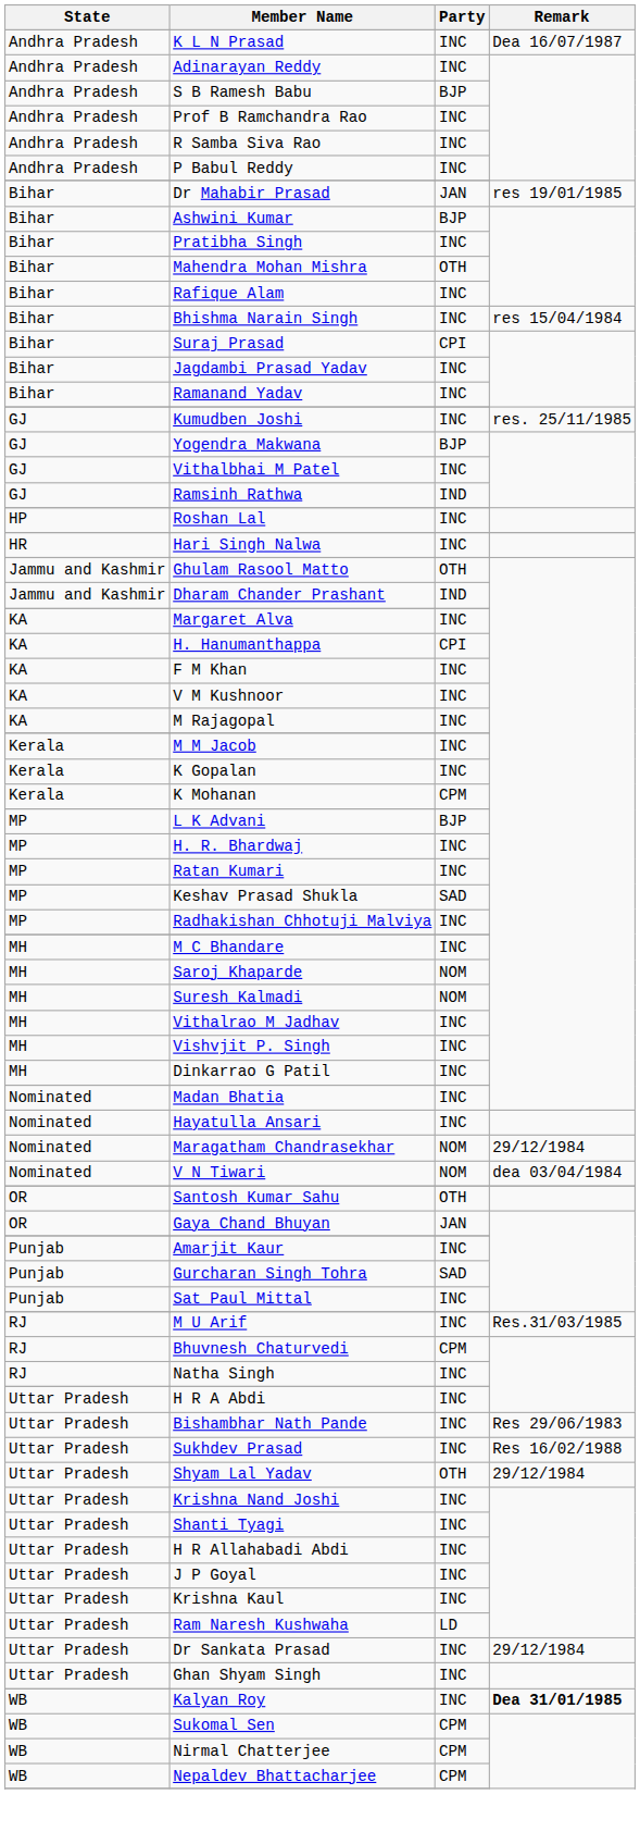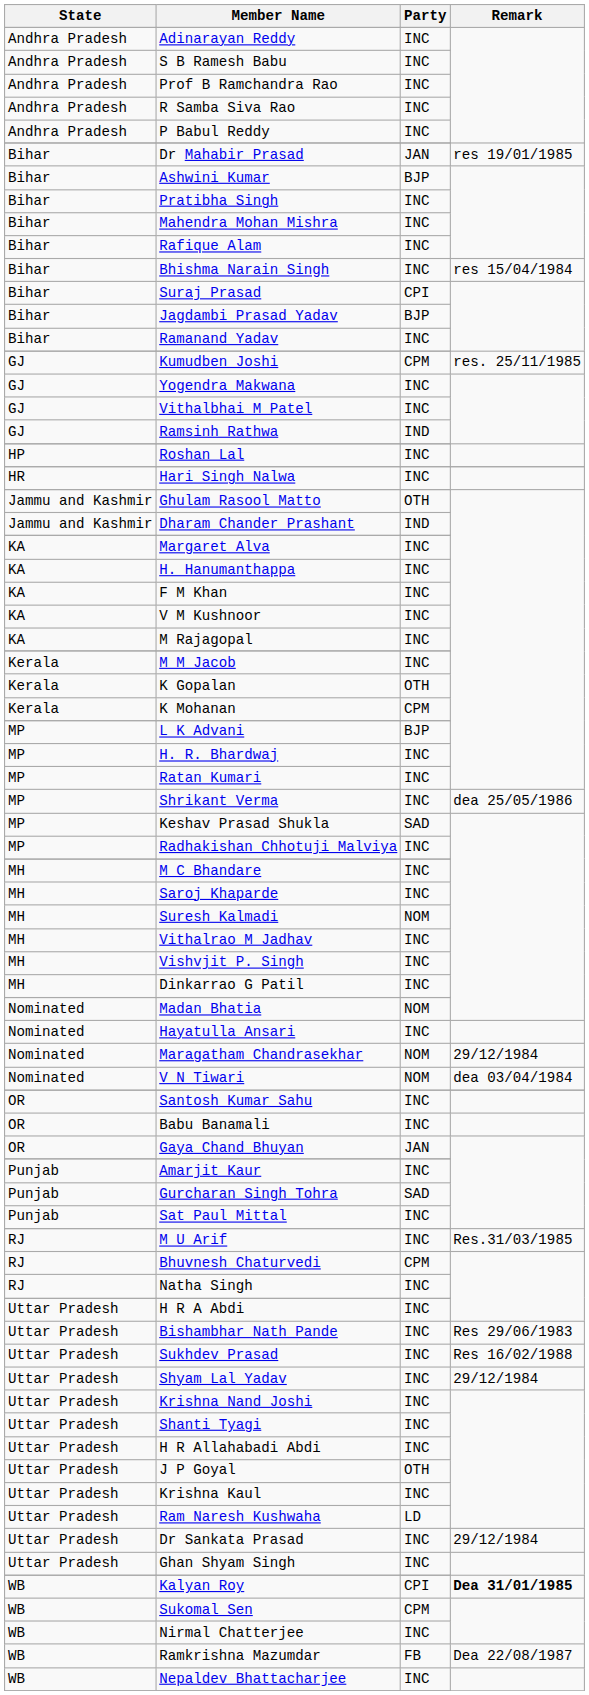 <table class="wikitable sortable">
 <tr>
 <th>State</th>
 <th>Member Name</th>
 <th>Party</th>
 <th>Remark</th>
 </tr>
 <tr>
 </tr>
 <tr>
 <td>Andhra Pradesh</td>
-<td><a href='#'>K L N Prasad</a></td>
-<td>INC</td>
-<td>Dea 16/07/1987</td>
-</tr>
-<tr>
-<td>Andhra Pradesh</td>
 <td><a href='#'>Adinarayan Reddy</a></td>
 <td>INC</td>
 </tr>
 <tr>
 <td>Andhra Pradesh</td>
 <td>S B Ramesh Babu</td>
-<td>BJP</td>
+<td>INC</td>
 </tr>
 <tr>
 <td>Andhra Pradesh</td>
 <td>Prof B Ramchandra Rao</td>
 <td>INC</td>
 </tr>
 <tr>
 <td>Andhra Pradesh</td>
 <td>R Samba Siva Rao</td>
 <td>INC</td>
 </tr>
 <tr>
 <td>Andhra Pradesh</td>
 <td>P Babul Reddy</td>
 <td>INC</td>
 </tr>
 <tr>
 </tr>
 <tr>
 <td>Bihar</td>
 <td>Dr <a href='#'>Mahabir Prasad</a></td>
 <td>JAN</td>
 <td>res 19/01/1985</td>
 </tr>
 <tr>
 <td>Bihar</td>
 <td><a href='#'>Ashwini Kumar</a></td>
 <td>BJP</td>
 </tr>
 <tr>
 <td>Bihar</td>
 <td><a href='#'>Pratibha Singh</a></td>
 <td>INC</td>
 </tr>
 <tr>
 <td>Bihar</td>
 <td><a href='#'>Mahendra Mohan Mishra</a></td>
-<td>OTH</td>
+<td>INC</td>
 </tr>
 <tr>
 <td>Bihar</td>
 <td><a href='#'>Rafique Alam</a></td>
 <td>INC</td>
 </tr>
 <tr>
 <td>Bihar</td>
 <td><a href='#'>Bhishma Narain Singh</a></td>
 <td>INC</td>
 <td>res 15/04/1984</td>
 </tr>
 <tr>
 <td>Bihar</td>
 <td><a href='#'>Suraj Prasad</a></td>
 <td>CPI</td>
 </tr>
 <tr>
 <td>Bihar</td>
 <td><a href='#'>Jagdambi Prasad Yadav</a></td>
-<td>INC</td>
+<td>BJP</td>
 </tr>
 <tr>
 <td>Bihar</td>
 <td><a href='#'>Ramanand Yadav</a></td>
 <td>INC</td>
 </tr>
 <tr>
 </tr>
 <tr>
 <td>GJ</td>
 <td><a href='#'>Kumudben Joshi</a></td>
-<td>INC</td>
+<td>CPM</td>
 <td>res. 25/11/1985</td>
 </tr>
 <tr>
 <td>GJ</td>
 <td><a href='#'>Yogendra Makwana</a></td>
-<td>BJP</td>
+<td>INC</td>
 </tr>
 <tr>
 <td>GJ</td>
 <td><a href='#'>Vithalbhai M Patel</a></td>
 <td>INC</td>
 </tr>
 <tr>
 <td>GJ</td>
 <td><a href='#'>Ramsinh Rathwa</a></td>
 <td>IND</td>
 </tr>
 <tr>
 </tr>
 <tr>
 <td>HP</td>
 <td><a href='#'>Roshan Lal</a></td>
 <td>INC</td>
 <td></td>
 </tr>
 <tr>
 </tr>
 <tr>
 <td>HR</td>
 <td><a href='#'>Hari Singh Nalwa</a></td>
 <td>INC</td>
 <td></td>
 </tr>
 <tr>
 </tr>
 <tr>
 <td>Jammu and Kashmir</td>
 <td><a href='#'>Ghulam Rasool Matto</a></td>
 <td>OTH</td>
 </tr>
 <tr>
 <td>Jammu and Kashmir</td>
 <td><a href='#'>Dharam Chander Prashant</a></td>
 <td>IND</td>
 </tr>
 <tr>
 </tr>
 <tr>
 <td>KA</td>
 <td><a href='#'>Margaret Alva</a></td>
 <td>INC</td>
 </tr>
 <tr>
 <td>KA</td>
 <td><a href='#'>H. Hanumanthappa</a></td>
-<td>CPI</td>
+<td>INC</td>
 </tr>
 <tr>
 <td>KA</td>
 <td>F M Khan</td>
 <td>INC</td>
 </tr>
 <tr>
 <td>KA</td>
 <td>V M Kushnoor</td>
 <td>INC</td>
 </tr>
 <tr>
 <td>KA</td>
 <td>M Rajagopal</td>
 <td>INC</td>
 </tr>
 <tr>
 </tr>
 <tr>
 <td>Kerala</td>
 <td><a href='#'>M M Jacob</a></td>
 <td>INC</td>
 </tr>
 <tr>
 <td>Kerala</td>
 <td>K Gopalan</td>
-<td>INC</td>
+<td>OTH</td>
 </tr>
 <tr>
 <td>Kerala</td>
 <td>K Mohanan</td>
 <td>CPM</td>
 </tr>
 <tr>
 </tr>
 <tr>
 <td>MP</td>
 <td><a href='#'>L K Advani</a></td>
 <td>BJP</td>
 </tr>
 <tr>
 <td>MP</td>
 <td><a href='#'>H. R. Bhardwaj</a></td>
 <td>INC</td>
 </tr>
 <tr>
 <td>MP</td>
 <td><a href='#'>Ratan Kumari</a></td>
 <td>INC</td>
 </tr>
 <tr>
 <td>MP</td>
+<td><a href='#'>Shrikant Verma</a></td>
+<td>INC</td>
+<td>dea 25/05/1986</td>
+</tr>
+<tr>
+<td>MP</td>
 <td>Keshav Prasad Shukla</td>
 <td>SAD</td>
 </tr>
 <tr>
 <td>MP</td>
 <td><a href='#'>Radhakishan Chhotuji Malviya</a></td>
 <td>INC</td>
 </tr>
 <tr>
 </tr>
 <tr>
 <td>MH</td>
 <td><a href='#'>M C Bhandare</a></td>
 <td>INC</td>
 </tr>
 <tr>
 <td>MH</td>
 <td><a href='#'>Saroj Khaparde</a></td>
-<td>NOM</td>
+<td>INC</td>
 </tr>
 <tr>
 <td>MH</td>
 <td><a href='#'>Suresh Kalmadi</a></td>
 <td>NOM</td>
 </tr>
 <tr>
 <td>MH</td>
 <td><a href='#'>Vithalrao M Jadhav</a></td>
 <td>INC</td>
 </tr>
 <tr>
 <td>MH</td>
 <td><a href='#'>Vishvjit P. Singh</a></td>
 <td>INC</td>
 </tr>
 <tr>
 <td>MH</td>
 <td>Dinkarrao G Patil</td>
 <td>INC</td>
 </tr>
 <tr>
 </tr>
 <tr>
 <td>Nominated</td>
 <td><a href='#'>Madan Bhatia</a></td>
-<td>INC</td>
+<td>NOM</td>
 </tr>
 <tr>
 <td>Nominated</td>
 <td><a href='#'>Hayatulla Ansari</a></td>
 <td>INC</td>
 <td></td>
 </tr>
 <tr>
 <td>Nominated</td>
 <td><a href='#'>Maragatham Chandrasekhar</a></td>
 <td>NOM</td>
 <td>29/12/1984</td>
 </tr>
 <tr>
 <td>Nominated</td>
 <td><a href='#'>V N Tiwari</a></td>
 <td>NOM</td>
 <td>dea 03/04/1984</td>
 </tr>
 <tr>
 </tr>
 <tr>
 <td>OR</td>
 <td><a href='#'>Santosh Kumar Sahu</a></td>
-<td>OTH</td>
+<td>INC</td>
+<td></td>
+</tr>
+<tr>
+<td>OR</td>
+<td>Babu Banamali</td>
+<td>INC</td>
 <td></td>
 </tr>
 <tr>
 <td>OR</td>
 <td><a href='#'>Gaya Chand Bhuyan</a></td>
 <td>JAN</td>
 </tr>
 <tr>
 </tr>
 <tr>
 <td>Punjab</td>
 <td><a href='#'>Amarjit Kaur</a></td>
 <td>INC</td>
 </tr>
 <tr>
 <td>Punjab</td>
 <td><a href='#'>Gurcharan Singh Tohra</a></td>
 <td>SAD</td>
 </tr>
 <tr>
 <td>Punjab</td>
 <td><a href='#'>Sat Paul Mittal</a></td>
 <td>INC</td>
 </tr>
 <tr>
 </tr>
 <tr>
 <td>RJ</td>
 <td><a href='#'>M U Arif</a></td>
 <td>INC</td>
 <td>Res.31/03/1985</td>
 </tr>
 <tr>
 <td>RJ</td>
 <td><a href='#'>Bhuvnesh Chaturvedi</a></td>
 <td>CPM</td>
 </tr>
 <tr>
 <td>RJ</td>
 <td>Natha Singh</td>
 <td>INC</td>
 </tr>
 <tr>
 </tr>
 <tr>
 <td>Uttar Pradesh</td>
 <td>H R A Abdi</td>
 <td>INC</td>
 </tr>
 <tr>
 <td>Uttar Pradesh</td>
 <td><a href='#'>Bishambhar Nath Pande</a></td>
 <td>INC</td>
 <td>Res 29/06/1983</td>
 </tr>
 <tr>
 <td>Uttar Pradesh</td>
 <td><a href='#'>Sukhdev Prasad</a></td>
 <td>INC</td>
 <td>Res 16/02/1988</td>
 </tr>
 <tr>
 <td>Uttar Pradesh</td>
 <td><a href='#'>Shyam Lal Yadav</a></td>
-<td>OTH</td>
+<td>INC</td>
 <td>29/12/1984</td>
 </tr>
 <tr>
 <td>Uttar Pradesh</td>
 <td><a href='#'>Krishna Nand Joshi</a></td>
 <td>INC</td>
 </tr>
 <tr>
 <td>Uttar Pradesh</td>
 <td><a href='#'>Shanti Tyagi</a></td>
 <td>INC</td>
 </tr>
 <tr>
 <td>Uttar Pradesh</td>
 <td>H R Allahabadi Abdi</td>
 <td>INC</td>
 </tr>
 <tr>
 <td>Uttar Pradesh</td>
 <td>J P Goyal</td>
-<td>INC</td>
+<td>OTH</td>
 </tr>
 <tr>
 <td>Uttar Pradesh</td>
 <td>Krishna Kaul</td>
 <td>INC</td>
 </tr>
 <tr>
 <td>Uttar Pradesh</td>
 <td><a href='#'>Ram Naresh Kushwaha</a></td>
 <td>LD</td>
 </tr>
 <tr>
 <td>Uttar Pradesh</td>
 <td>Dr Sankata Prasad</td>
 <td>INC</td>
 <td>29/12/1984</td>
 </tr>
 <tr>
 <td>Uttar Pradesh</td>
 <td>Ghan Shyam Singh</td>
 <td>INC</td>
 </tr>
 <tr>
 </tr>
 <tr>
 <td>WB</td>
 <td><a href='#'>Kalyan Roy</a></td>
-<td>INC</td>
+<td>CPI</td>
 <td><strong>Dea 31/01/1985</strong></td>
 </tr>
 <tr>
 <td>WB</td>
 <td><a href='#'>Sukomal Sen</a></td>
 <td>CPM</td>
 </tr>
 <tr>
 <td>WB</td>
 <td>Nirmal Chatterjee</td>
-<td>CPM</td>
+<td>INC</td>
+</tr>
+<tr>
+<td>WB</td>
+<td>Ramkrishna Mazumdar</td>
+<td>FB</td>
+<td>Dea 22/08/1987</td>
 </tr>
 <tr>
 <td>WB</td>
 <td><a href='#'>Nepaldev Bhattacharjee</a></td>
-<td>CPM</td>
+<td>INC</td>
 </tr>
 <tr>
 </tr>
 <tr>
 </tr>
 </table>
